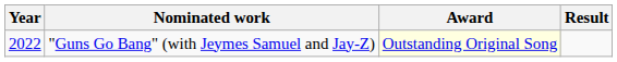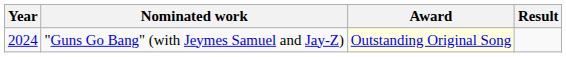 <table class="wikitable">
 <tr>
 <th>Year</th>
 <th>Nominated work</th>
 <th>Award</th>
 <th>Result</th>
 </tr>
 <tr>
-<td><a href='#'>2022</a></td>
+<td><a href='#'>2024</a></td>
 <td>"<a href='#'>Guns Go Bang</a>" (with <a href='#'>Jeymes Samuel</a> and <a href='#'>Jay-Z</a>)</td>
 <td style="background: lightyellow;"><a href='#'>Outstanding Original Song</a></td>
 <td></td>
 </tr>
 </table>
